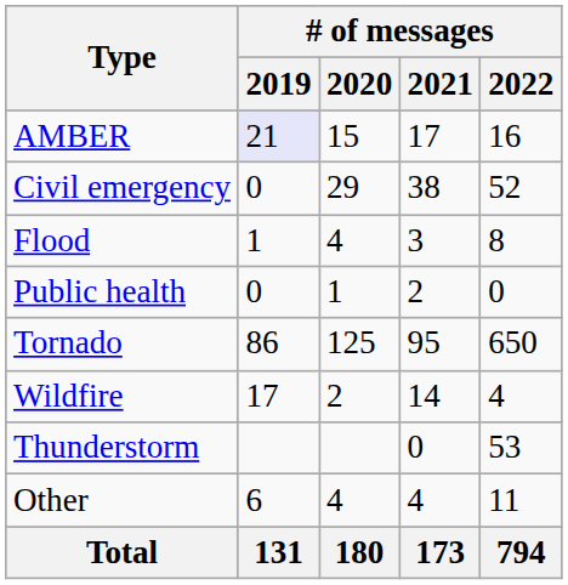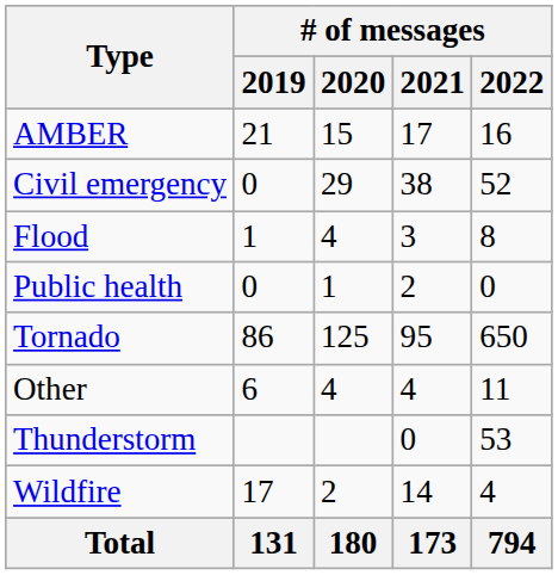 <table class="wikitable">
 <tr>
 <th rowspan="2">Type</th>
 <th colspan="4"># of messages</th>
 </tr>
 <tr>
 <th>2019</th>
 <th>2020</th>
 <th>2021</th>
 <th>2022</th>
 </tr>
 <tr>
 <td><a href='#'>AMBER</a></td>
-<td style="background: lavender;">21</td>
+<td>21</td>
 <td>15</td>
 <td>17</td>
 <td>16</td>
 </tr>
 <tr>
 <td><a href='#'>Civil emergency</a></td>
 <td>0</td>
 <td>29</td>
 <td>38</td>
 <td>52</td>
 </tr>
 <tr>
 <td><a href='#'>Flood</a></td>
 <td>1</td>
 <td>4</td>
 <td>3</td>
 <td>8</td>
 </tr>
 <tr>
 <td><a href='#'>Public health</a></td>
 <td>0</td>
 <td>1</td>
 <td>2</td>
 <td>0</td>
 </tr>
 <tr>
 <td><a href='#'>Tornado</a></td>
 <td>86</td>
 <td>125</td>
 <td>95</td>
 <td>650</td>
 </tr>
 <tr>
-<td><a href='#'>Wildfire</a></td>
-<td>17</td>
-<td>2</td>
-<td>14</td>
+<td>Other</td>
+<td>6</td>
 <td>4</td>
+<td>4</td>
+<td>11</td>
 </tr>
 <tr>
 <td><a href='#'>Thunderstorm</a></td>
 <td></td>
 <td></td>
 <td>0</td>
 <td>53</td>
 </tr>
 <tr>
-<td>Other</td>
-<td>6</td>
+<td><a href='#'>Wildfire</a></td>
+<td>17</td>
+<td>2</td>
+<td>14</td>
 <td>4</td>
-<td>4</td>
-<td>11</td>
 </tr>
 <tr>
 <th>Total</th>
 <th>131</th>
 <th>180</th>
 <th>173</th>
 <th>794</th>
 </tr>
 </table>
